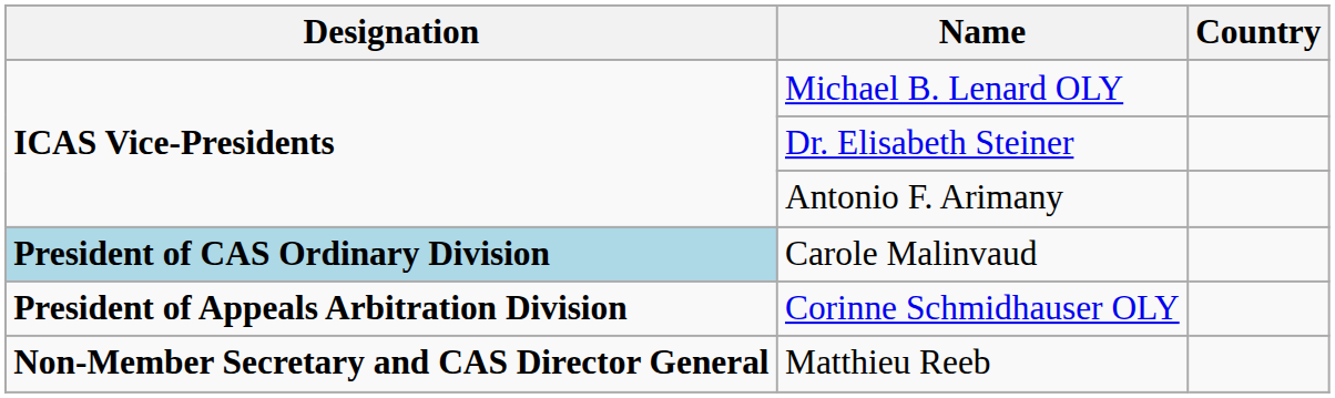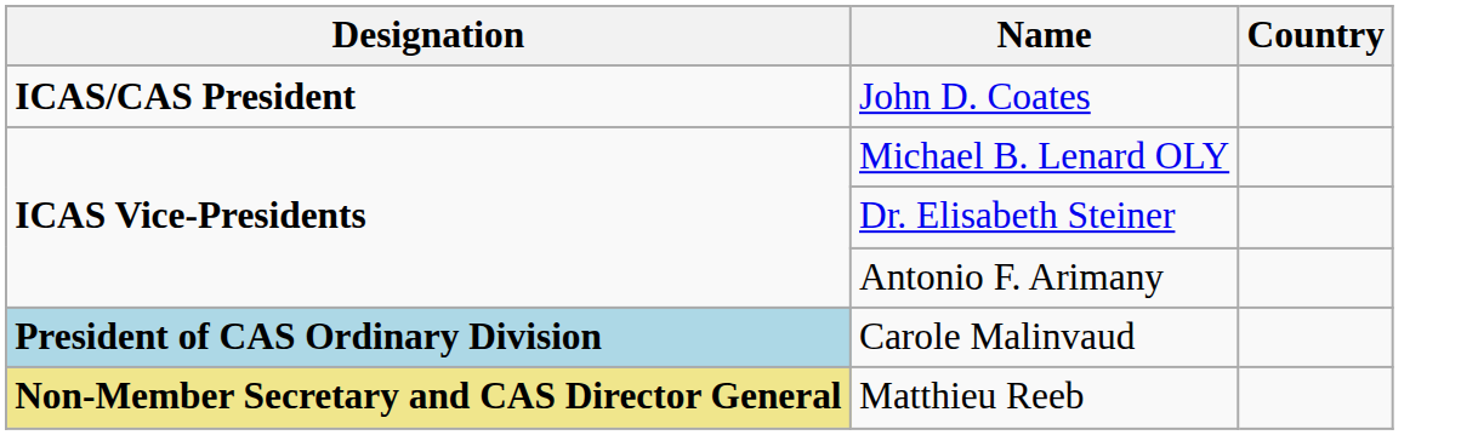 <table class="wikitable sortable">
 <tr>
 <th>Designation</th>
 <th>Name</th>
 <th>Country</th>
+</tr>
+<tr>
+<td><strong>ICAS/CAS President</strong></td>
+<td><a href='#'>John D. Coates</a></td>
+<td></td>
 </tr>
 <tr>
 <td rowspan="3"><strong>ICAS Vice-Presidents</strong></td>
 <td><a href='#'>Michael B. Lenard OLY</a></td>
 <td></td>
 </tr>
 <tr>
 <td><a href='#'>Dr. Elisabeth Steiner</a></td>
 <td></td>
 </tr>
 <tr>
 <td>Antonio F. Arimany</td>
 <td></td>
 </tr>
 <tr>
 <td style="background: lightblue;"><strong>President of CAS Ordinary Division</strong></td>
 <td>Carole Malinvaud</td>
 <td></td>
 </tr>
 <tr>
-<td><strong>President of Appeals Arbitration Division</strong></td>
-<td><a href='#'>Corinne Schmidhauser OLY</a></td>
-<td></td>
-</tr>
-<tr>
-<td><strong>Non-Member Secretary and CAS Director General</strong></td>
+<td style="background: khaki;"><strong>Non-Member Secretary and CAS Director General</strong></td>
 <td>Matthieu Reeb</td>
 <td></td>
 </tr>
 </table>
